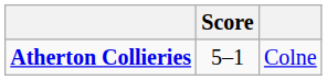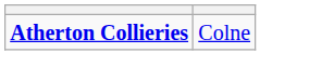 <table class="wikitable" style="text-align: center">
 <tr>
 <th></th>
-<th>Score</th>
 <th></th>
 </tr>
 <tr>
 <td><strong><a href='#'>Atherton Collieries</a></strong></td>
-<td>5–1</td>
 <td><a href='#'>Colne</a></td>
 </tr>
 </table>
